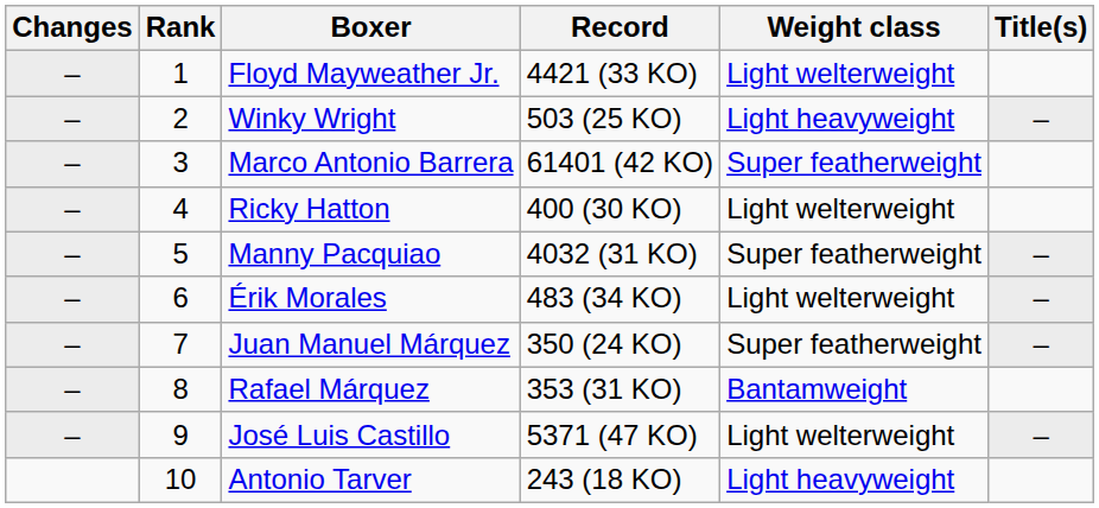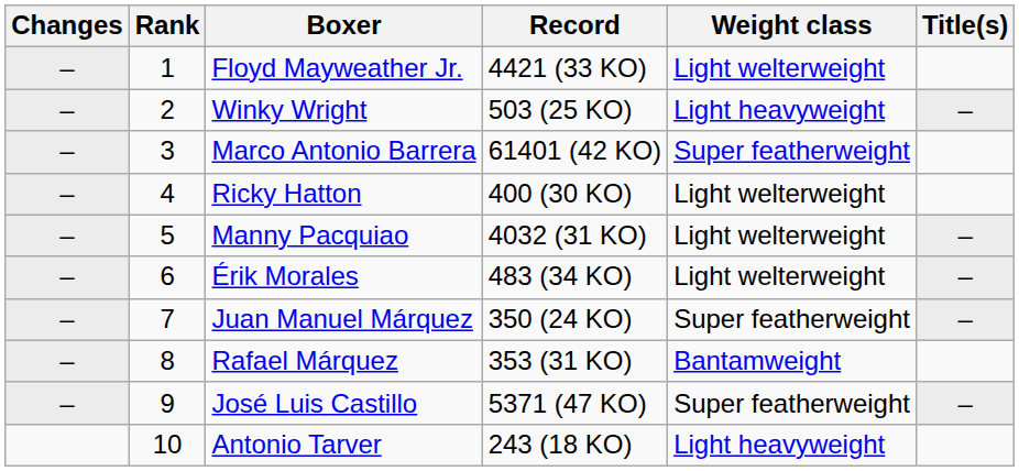 <table class="wikitable ">
 <tr>
 <th>Changes</th>
 <th>Rank</th>
 <th>Boxer</th>
 <th>Record</th>
 <th>Weight class</th>
 <th>Title(s)</th>
 </tr>
 <tr>
 <td align=center bgcolor=#ECECEC>–</td>
 <td align=center>1</td>
 <td><a href='#'>Floyd Mayweather Jr.</a></td>
 <td>4421 (33 KO)</td>
 <td><a href='#'>Light welterweight</a></td>
 <td></td>
 </tr>
 <tr>
 <td align=center bgcolor=#ECECEC>–</td>
 <td align=center>2</td>
 <td><a href='#'>Winky Wright</a></td>
 <td>503 (25 KO)</td>
 <td><a href='#'>Light heavyweight</a></td>
 <td align=center bgcolor=#ECECEC data-sort-value="Z">–</td>
 </tr>
 <tr>
 <td align=center bgcolor=#ECECEC>–</td>
 <td align=center>3</td>
 <td><a href='#'>Marco Antonio Barrera</a></td>
 <td>61401 (42 KO)</td>
 <td><a href='#'>Super featherweight</a></td>
 <td></td>
 </tr>
 <tr>
 <td align=center bgcolor=#ECECEC>–</td>
 <td align=center>4</td>
 <td><a href='#'>Ricky Hatton</a></td>
 <td>400 (30 KO)</td>
 <td>Light welterweight</td>
 <td></td>
 </tr>
 <tr>
 <td align=center bgcolor=#ECECEC>–</td>
 <td align=center>5</td>
 <td><a href='#'>Manny Pacquiao</a></td>
 <td>4032 (31 KO)</td>
-<td>Super featherweight</td>
+<td>Light welterweight</td>
 <td align=center bgcolor=#ECECEC data-sort-value="Z">–</td>
 </tr>
 <tr>
 <td align=center bgcolor=#ECECEC>–</td>
 <td align=center>6</td>
 <td><a href='#'>Érik Morales</a></td>
 <td>483 (34 KO)</td>
 <td>Light welterweight</td>
 <td align=center bgcolor=#ECECEC data-sort-value="Z">–</td>
 </tr>
 <tr>
 <td align=center bgcolor=#ECECEC>–</td>
 <td align=center>7</td>
 <td><a href='#'>Juan Manuel Márquez</a></td>
 <td>350 (24 KO)</td>
 <td>Super featherweight</td>
 <td align=center bgcolor=#ECECEC data-sort-value="Z">–</td>
 </tr>
 <tr>
 <td align=center bgcolor=#ECECEC>–</td>
 <td align=center>8</td>
 <td><a href='#'>Rafael Márquez</a></td>
 <td>353 (31 KO)</td>
 <td><a href='#'>Bantamweight</a></td>
 <td></td>
 </tr>
 <tr>
 <td align=center bgcolor=#ECECEC>–</td>
 <td align=center>9</td>
 <td><a href='#'>José Luis Castillo</a></td>
 <td>5371 (47 KO)</td>
-<td>Light welterweight</td>
+<td>Super featherweight</td>
 <td align=center bgcolor=#ECECEC data-sort-value="Z">–</td>
 </tr>
 <tr>
 <td align=center></td>
 <td align=center>10</td>
 <td><a href='#'>Antonio Tarver</a></td>
 <td>243 (18 KO)</td>
 <td><a href='#'>Light heavyweight</a></td>
 <td></td>
 </tr>
 </table>
